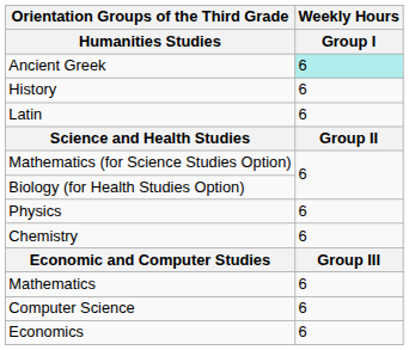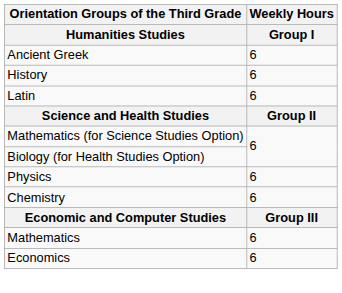 <table class="wikitable">
 <tr>
 <th>Orientation Groups of the Third Grade</th>
 <th>Weekly Hours</th>
 </tr>
 <tr>
 <th>Humanities Studies</th>
 <th>Group I</th>
 </tr>
 <tr>
 <td>Ancient Greek</td>
-<td style="background: paleturquoise;">6</td>
+<td>6</td>
 </tr>
 <tr>
 <td>History</td>
 <td>6</td>
 </tr>
 <tr>
 <td>Latin</td>
 <td>6</td>
 </tr>
 <tr>
 <th>Science and Health Studies</th>
 <th>Group II</th>
 </tr>
 <tr>
 <td>Mathematics (for Science Studies Option)</td>
 <td rowspan="2">6</td>
 </tr>
 <tr>
 <td>Biology (for Health Studies Option)</td>
 </tr>
 <tr>
 <td>Physics</td>
 <td>6</td>
 </tr>
 <tr>
 <td>Chemistry</td>
 <td>6</td>
 </tr>
 <tr>
 <th>Economic and Computer Studies</th>
 <th>Group III</th>
 </tr>
 <tr>
 <td>Mathematics</td>
 <td>6</td>
 </tr>
 <tr>
-<td>Computer Science</td>
-<td>6</td>
-</tr>
-<tr>
 <td>Economics</td>
 <td>6</td>
 </tr>
 </table>
